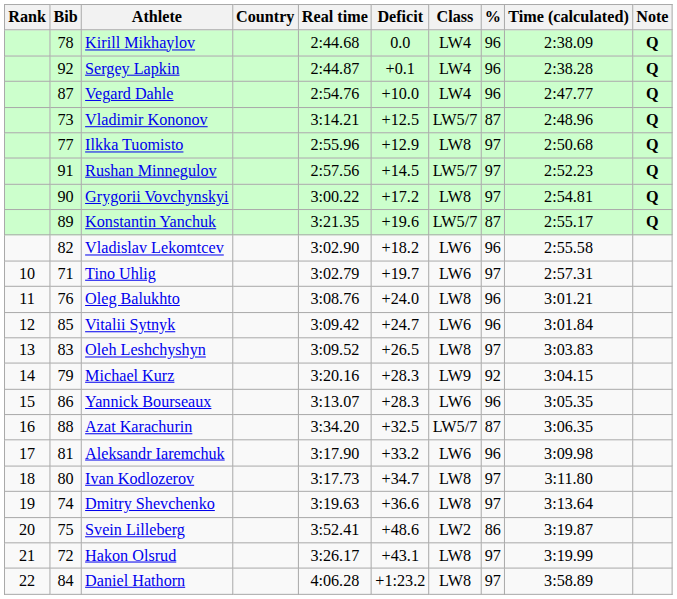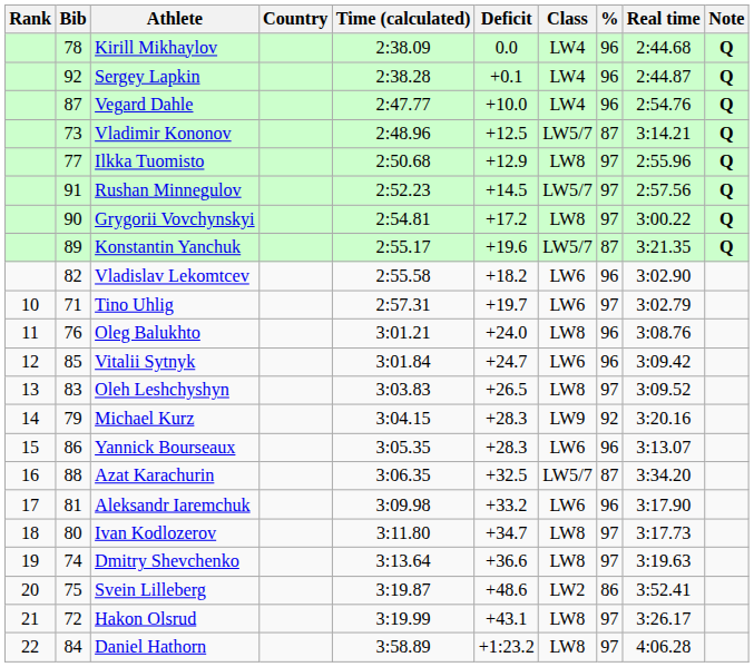 <table class="wikitable sortable" style="text-align:center">
 <tr>
 <th>Rank</th>
 <th>Bib</th>
 <th>Athlete</th>
 <th>Country</th>
-<th>Real time</th>
+<th>Time (calculated)</th>
 <th>Deficit</th>
 <th>Class</th>
 <th>%</th>
-<th>Time (calculated)</th>
+<th>Real time</th>
 <th>Note</th>
 </tr>
 <tr bgcolor=ccffcc>
 <td></td>
 <td>78</td>
 <td align=left><a href='#'>Kirill Mikhaylov</a></td>
 <td align=left></td>
-<td>2:44.68</td>
+<td>2:38.09</td>
 <td>0.0</td>
 <td>LW4</td>
 <td>96</td>
-<td>2:38.09</td>
+<td>2:44.68</td>
 <td><strong>Q</strong></td>
 </tr>
 <tr bgcolor=ccffcc>
 <td></td>
 <td>92</td>
 <td align=left><a href='#'>Sergey Lapkin</a></td>
 <td align=left></td>
-<td>2:44.87</td>
+<td>2:38.28</td>
 <td>+0.1</td>
 <td>LW4</td>
 <td>96</td>
-<td>2:38.28</td>
+<td>2:44.87</td>
 <td><strong>Q</strong></td>
 </tr>
 <tr bgcolor=ccffcc>
 <td></td>
 <td>87</td>
 <td align=left><a href='#'>Vegard Dahle</a></td>
 <td align=left></td>
-<td>2:54.76</td>
+<td>2:47.77</td>
 <td>+10.0</td>
 <td>LW4</td>
 <td>96</td>
-<td>2:47.77</td>
+<td>2:54.76</td>
 <td><strong>Q</strong></td>
 </tr>
 <tr bgcolor=ccffcc>
 <td></td>
 <td>73</td>
 <td align=left><a href='#'>Vladimir Kononov</a></td>
 <td align=left></td>
-<td>3:14.21</td>
+<td>2:48.96</td>
 <td>+12.5</td>
 <td>LW5/7</td>
 <td>87</td>
-<td>2:48.96</td>
+<td>3:14.21</td>
 <td><strong>Q</strong></td>
 </tr>
 <tr bgcolor=ccffcc>
 <td></td>
 <td>77</td>
 <td align=left><a href='#'>Ilkka Tuomisto</a></td>
 <td align=left></td>
-<td>2:55.96</td>
+<td>2:50.68</td>
 <td>+12.9</td>
 <td>LW8</td>
 <td>97</td>
-<td>2:50.68</td>
+<td>2:55.96</td>
 <td><strong>Q</strong></td>
 </tr>
 <tr bgcolor=ccffcc>
 <td></td>
 <td>91</td>
 <td align=left><a href='#'>Rushan Minnegulov</a></td>
 <td align=left></td>
-<td>2:57.56</td>
+<td>2:52.23</td>
 <td>+14.5</td>
 <td>LW5/7</td>
 <td>97</td>
-<td>2:52.23</td>
+<td>2:57.56</td>
 <td><strong>Q</strong></td>
 </tr>
 <tr bgcolor=ccffcc>
 <td></td>
 <td>90</td>
 <td align=left><a href='#'>Grygorii Vovchynskyi</a></td>
 <td align=left></td>
-<td>3:00.22</td>
+<td>2:54.81</td>
 <td>+17.2</td>
 <td>LW8</td>
 <td>97</td>
-<td>2:54.81</td>
+<td>3:00.22</td>
 <td><strong>Q</strong></td>
 </tr>
 <tr bgcolor=ccffcc>
 <td></td>
 <td>89</td>
 <td align=left><a href='#'>Konstantin Yanchuk</a></td>
 <td align=left></td>
-<td>3:21.35</td>
+<td>2:55.17</td>
 <td>+19.6</td>
 <td>LW5/7</td>
 <td>87</td>
-<td>2:55.17</td>
+<td>3:21.35</td>
 <td><strong>Q</strong></td>
 </tr>
 <tr>
 <td></td>
 <td>82</td>
 <td align=left><a href='#'>Vladislav Lekomtcev</a></td>
 <td align=left></td>
-<td>3:02.90</td>
+<td>2:55.58</td>
 <td>+18.2</td>
 <td>LW6</td>
 <td>96</td>
-<td>2:55.58</td>
+<td>3:02.90</td>
 <td></td>
 </tr>
 <tr>
 <td>10</td>
 <td>71</td>
 <td align=left><a href='#'>Tino Uhlig</a></td>
 <td align=left></td>
-<td>3:02.79</td>
+<td>2:57.31</td>
 <td>+19.7</td>
 <td>LW6</td>
 <td>97</td>
-<td>2:57.31</td>
+<td>3:02.79</td>
 <td></td>
 </tr>
 <tr>
 <td>11</td>
 <td>76</td>
 <td align=left><a href='#'>Oleg Balukhto</a></td>
 <td align=left></td>
-<td>3:08.76</td>
+<td>3:01.21</td>
 <td>+24.0</td>
 <td>LW8</td>
 <td>96</td>
-<td>3:01.21</td>
+<td>3:08.76</td>
 <td></td>
 </tr>
 <tr>
 <td>12</td>
 <td>85</td>
 <td align=left><a href='#'>Vitalii Sytnyk</a></td>
 <td align=left></td>
-<td>3:09.42</td>
+<td>3:01.84</td>
 <td>+24.7</td>
 <td>LW6</td>
 <td>96</td>
-<td>3:01.84</td>
+<td>3:09.42</td>
 <td></td>
 </tr>
 <tr>
 <td>13</td>
 <td>83</td>
 <td align=left><a href='#'>Oleh Leshchyshyn</a></td>
 <td align=left></td>
-<td>3:09.52</td>
+<td>3:03.83</td>
 <td>+26.5</td>
 <td>LW8</td>
 <td>97</td>
-<td>3:03.83</td>
+<td>3:09.52</td>
 <td></td>
 </tr>
 <tr>
 <td>14</td>
 <td>79</td>
 <td align=left><a href='#'>Michael Kurz</a></td>
 <td align=left></td>
-<td>3:20.16</td>
+<td>3:04.15</td>
 <td>+28.3</td>
 <td>LW9</td>
 <td>92</td>
-<td>3:04.15</td>
+<td>3:20.16</td>
 <td></td>
 </tr>
 <tr>
 <td>15</td>
 <td>86</td>
 <td align=left><a href='#'>Yannick Bourseaux</a></td>
 <td align=left></td>
-<td>3:13.07</td>
+<td>3:05.35</td>
 <td>+28.3</td>
 <td>LW6</td>
 <td>96</td>
-<td>3:05.35</td>
+<td>3:13.07</td>
 <td></td>
 </tr>
 <tr>
 <td>16</td>
 <td>88</td>
 <td align=left><a href='#'>Azat Karachurin</a></td>
 <td align=left></td>
-<td>3:34.20</td>
+<td>3:06.35</td>
 <td>+32.5</td>
 <td>LW5/7</td>
 <td>87</td>
-<td>3:06.35</td>
+<td>3:34.20</td>
 <td></td>
 </tr>
 <tr>
 <td>17</td>
 <td>81</td>
 <td align=left><a href='#'>Aleksandr Iaremchuk</a></td>
 <td align=left></td>
-<td>3:17.90</td>
+<td>3:09.98</td>
 <td>+33.2</td>
 <td>LW6</td>
 <td>96</td>
-<td>3:09.98</td>
+<td>3:17.90</td>
 <td></td>
 </tr>
 <tr>
 <td>18</td>
 <td>80</td>
 <td align=left><a href='#'>Ivan Kodlozerov</a></td>
 <td align=left></td>
-<td>3:17.73</td>
+<td>3:11.80</td>
 <td>+34.7</td>
 <td>LW8</td>
 <td>97</td>
-<td>3:11.80</td>
+<td>3:17.73</td>
 <td></td>
 </tr>
 <tr>
 <td>19</td>
 <td>74</td>
 <td align=left><a href='#'>Dmitry Shevchenko</a></td>
 <td align=left></td>
-<td>3:19.63</td>
+<td>3:13.64</td>
 <td>+36.6</td>
 <td>LW8</td>
 <td>97</td>
-<td>3:13.64</td>
+<td>3:19.63</td>
 <td></td>
 </tr>
 <tr>
 <td>20</td>
 <td>75</td>
 <td align=left><a href='#'>Svein Lilleberg</a></td>
 <td align=left></td>
-<td>3:52.41</td>
+<td>3:19.87</td>
 <td>+48.6</td>
 <td>LW2</td>
 <td>86</td>
-<td>3:19.87</td>
+<td>3:52.41</td>
 <td></td>
 </tr>
 <tr>
 <td>21</td>
 <td>72</td>
 <td align=left><a href='#'>Hakon Olsrud</a></td>
 <td align=left></td>
-<td>3:26.17</td>
+<td>3:19.99</td>
 <td>+43.1</td>
 <td>LW8</td>
 <td>97</td>
-<td>3:19.99</td>
+<td>3:26.17</td>
 <td></td>
 </tr>
 <tr>
 <td>22</td>
 <td>84</td>
 <td align=left><a href='#'>Daniel Hathorn</a></td>
 <td align=left></td>
-<td>4:06.28</td>
+<td>3:58.89</td>
 <td>+1:23.2</td>
 <td>LW8</td>
 <td>97</td>
-<td>3:58.89</td>
+<td>4:06.28</td>
 <td></td>
 </tr>
 </table>
